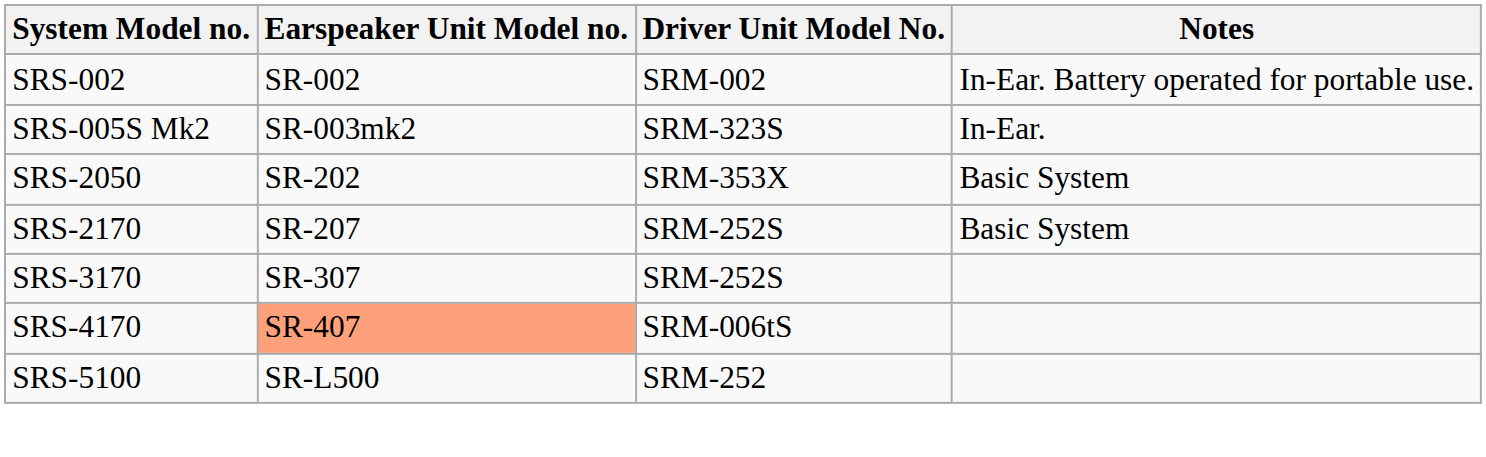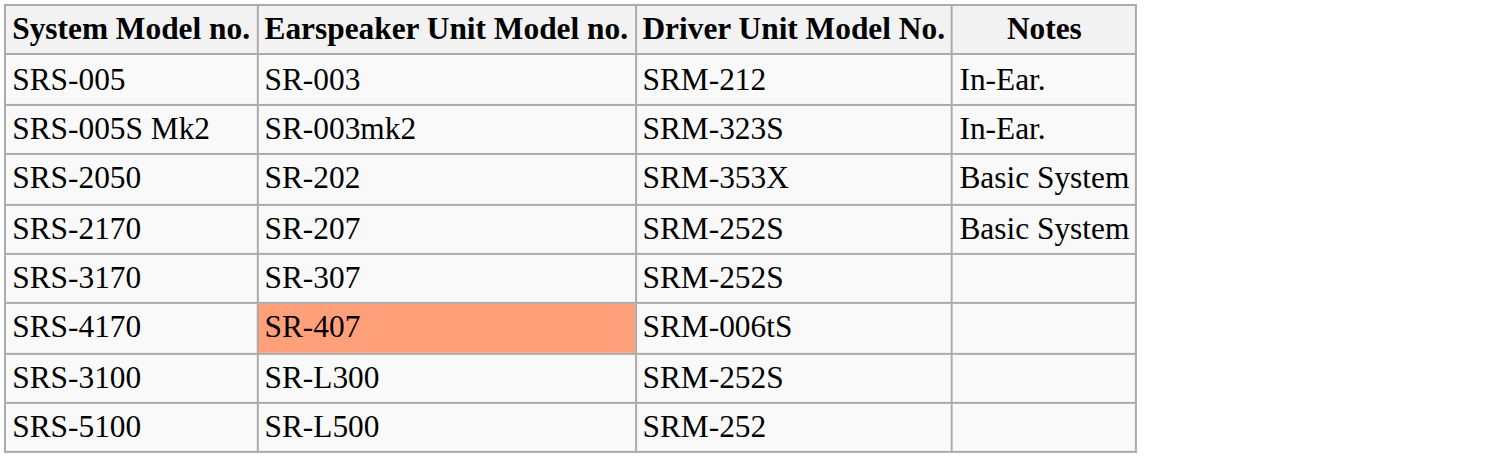 <table class="wikitable">
 <tr>
 <th>System Model no.</th>
 <th>Earspeaker Unit Model no.</th>
 <th>Driver Unit Model No.</th>
 <th>Notes</th>
 </tr>
 <tr>
-<td>SRS-002</td>
-<td>SR-002</td>
-<td>SRM-002</td>
-<td>In-Ear. Battery operated for portable use.</td>
+<td>SRS-005</td>
+<td>SR-003</td>
+<td>SRM-212</td>
+<td>In-Ear.</td>
 </tr>
 <tr>
 <td>SRS-005S Mk2</td>
 <td>SR-003mk2</td>
 <td>SRM-323S</td>
 <td>In-Ear.</td>
 </tr>
 <tr>
 <td>SRS-2050</td>
 <td>SR-202</td>
 <td>SRM-353X</td>
 <td>Basic System</td>
 </tr>
 <tr>
 <td>SRS-2170</td>
 <td>SR-207</td>
 <td>SRM-252S</td>
 <td>Basic System</td>
 </tr>
 <tr>
 <td>SRS-3170</td>
 <td>SR-307</td>
 <td>SRM-252S</td>
 <td></td>
 </tr>
 <tr>
 <td>SRS-4170</td>
 <td style="background: lightsalmon;">SR-407</td>
 <td>SRM-006tS</td>
 <td></td>
 </tr>
 <tr>
+<td>SRS-3100</td>
+<td>SR-L300</td>
+<td>SRM-252S</td>
+<td></td>
+</tr>
+<tr>
 <td>SRS-5100</td>
 <td>SR-L500</td>
 <td>SRM-252</td>
 <td></td>
 </tr>
 </table>
